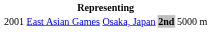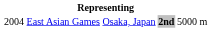 <table>
 <tr>
 <th colspan="5">Representing </th>
 </tr>
 <tr>
-<td>2001</td>
+<td>2004</td>
 <td><a href='#'>East Asian Games</a></td>
 <td><a href='#'>Osaka, Japan</a></td>
 <td bgcolor="silver"><strong>2nd</strong></td>
 <td>5000 m</td>
 </tr>
 </table>
